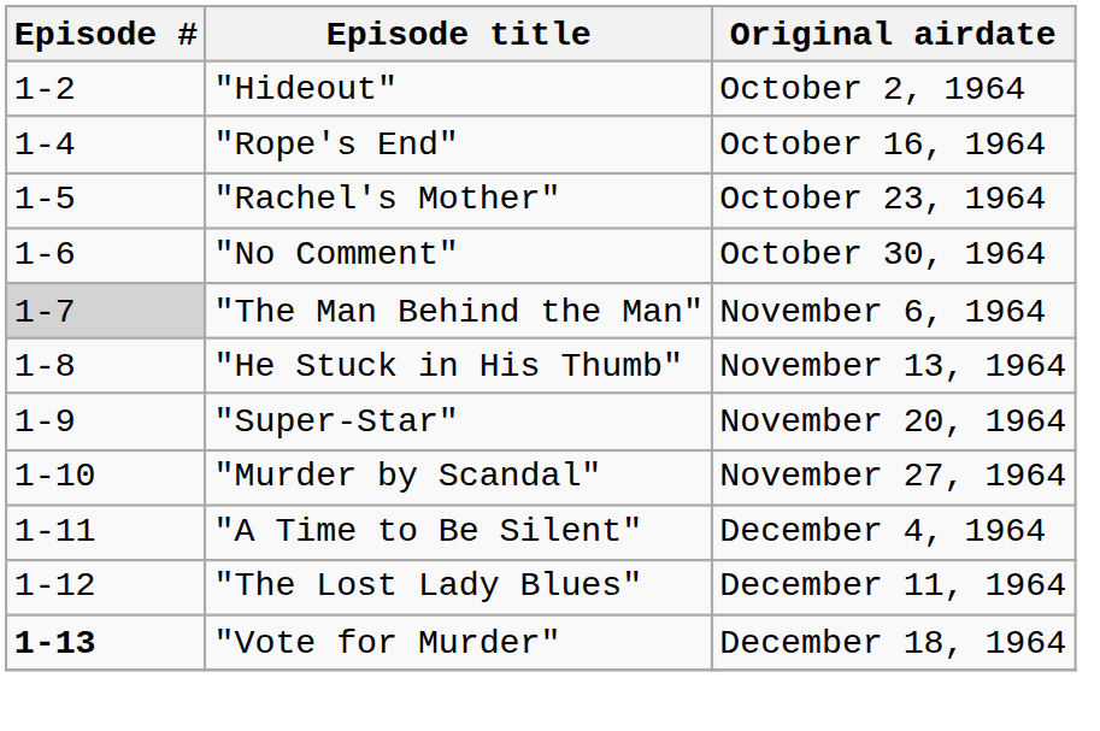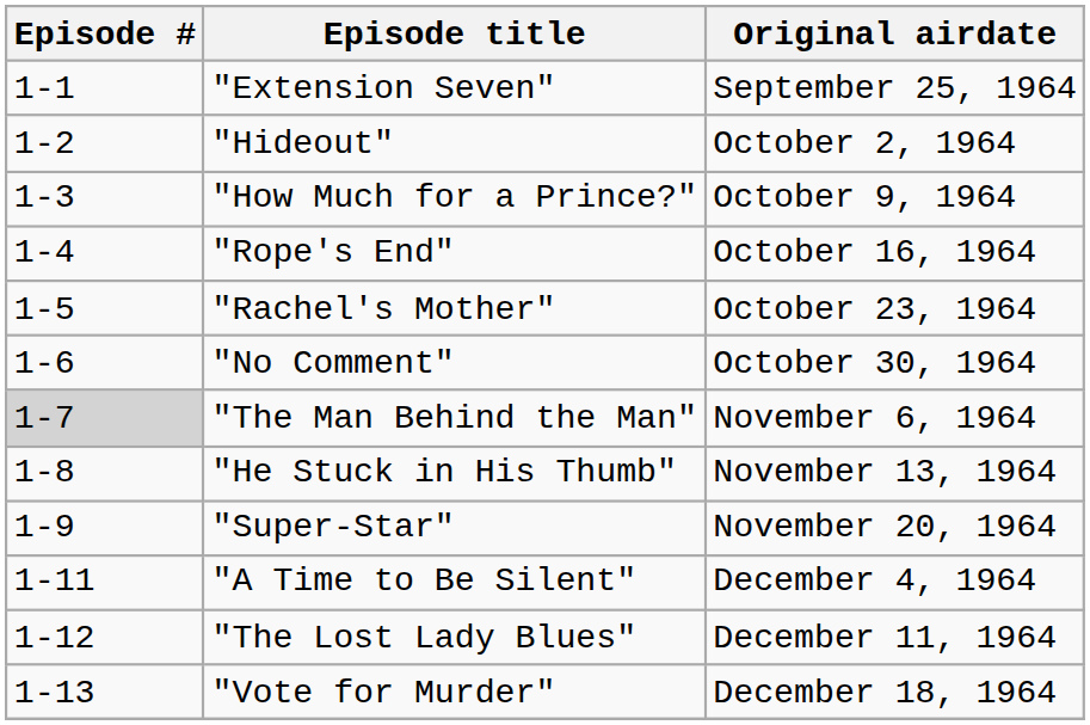 <table class="wikitable">
 <tr>
 <th>Episode #</th>
 <th>Episode title</th>
 <th>Original airdate</th>
 </tr>
 <tr>
+<td>1-1</td>
+<td>"Extension Seven"</td>
+<td>September 25, 1964</td>
+</tr>
+<tr>
 <td>1-2</td>
 <td>"Hideout"</td>
 <td>October 2, 1964</td>
+</tr>
+<tr>
+<td>1-3</td>
+<td>"How Much for a Prince?"</td>
+<td>October 9, 1964</td>
 </tr>
 <tr>
 <td>1-4</td>
 <td>"Rope's End"</td>
 <td>October 16, 1964</td>
 </tr>
 <tr>
 <td>1-5</td>
 <td>"Rachel's Mother"</td>
 <td>October 23, 1964</td>
 </tr>
 <tr>
 <td>1-6</td>
 <td>"No Comment"</td>
 <td>October 30, 1964</td>
 </tr>
 <tr>
 <td style="background: lightgrey;">1-7</td>
 <td>"The Man Behind the Man"</td>
 <td>November 6, 1964</td>
 </tr>
 <tr>
 <td>1-8</td>
 <td>"He Stuck in His Thumb"</td>
 <td>November 13, 1964</td>
 </tr>
 <tr>
 <td>1-9</td>
 <td>"Super-Star"</td>
 <td>November 20, 1964</td>
 </tr>
 <tr>
-<td>1-10</td>
-<td>"Murder by Scandal"</td>
-<td>November 27, 1964</td>
-</tr>
-<tr>
 <td>1-11</td>
 <td>"A Time to Be Silent"</td>
 <td>December 4, 1964</td>
 </tr>
 <tr>
 <td>1-12</td>
 <td>"The Lost Lady Blues"</td>
 <td>December 11, 1964</td>
 </tr>
 <tr>
-<td><strong>1-13</strong></td>
+<td>1-13</td>
 <td>"Vote for Murder"</td>
 <td>December 18, 1964</td>
 </tr>
 <tr>
 </tr>
 </table>
